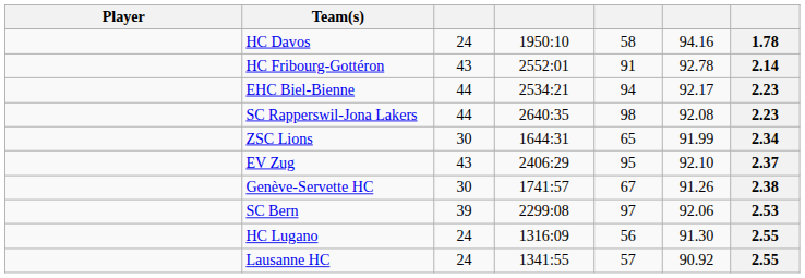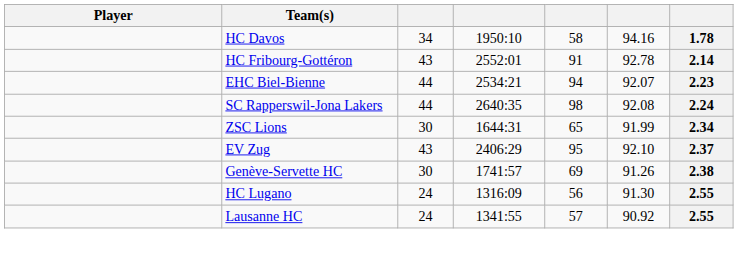 <table class="wikitable sortable" style="text-align: center">
 <tr>
 <th style="width: 15em;">Player</th>
 <th style="width: 12em;">Team(s)</th>
 <th style="width: 3.5em;"></th>
 <th style="width: 6em;"></th>
 <th style="width: 4em;"></th>
 <th style="width: 4em;"></th>
 <th style="width: 4em;"></th>
 </tr>
 <tr>
 <td style="text-align:left;"> </td>
 <td style="text-align:left;"><a href='#'>HC Davos</a></td>
-<td>24</td>
+<td>34</td>
 <td>1950:10</td>
 <td>58</td>
 <td>94.16</td>
 <th>1.78</th>
 </tr>
 <tr>
 <td style="text-align:left;"> </td>
 <td style="text-align:left;"><a href='#'>HC Fribourg-Gottéron</a></td>
 <td>43</td>
 <td>2552:01</td>
 <td>91</td>
 <td>92.78</td>
 <th>2.14</th>
 </tr>
 <tr>
 <td style="text-align:left;"> </td>
 <td style="text-align:left;"><a href='#'>EHC Biel-Bienne</a></td>
 <td>44</td>
 <td>2534:21</td>
 <td>94</td>
-<td>92.17</td>
+<td>92.07</td>
 <th>2.23</th>
 </tr>
 <tr>
 <td style="text-align:left;"> </td>
 <td style="text-align:left;"><a href='#'>SC Rapperswil-Jona Lakers</a></td>
 <td>44</td>
 <td>2640:35</td>
 <td>98</td>
 <td>92.08</td>
-<th>2.23</th>
+<th>2.24</th>
 </tr>
 <tr>
 <td style="text-align:left;"> </td>
 <td style="text-align:left;"><a href='#'>ZSC Lions</a></td>
 <td>30</td>
 <td>1644:31</td>
 <td>65</td>
 <td>91.99</td>
 <th>2.34</th>
 </tr>
 <tr>
 <td style="text-align:left;"> </td>
 <td style="text-align:left;"><a href='#'>EV Zug</a></td>
 <td>43</td>
 <td>2406:29</td>
 <td>95</td>
 <td>92.10</td>
 <th>2.37</th>
 </tr>
 <tr>
 <td style="text-align:left;"> </td>
 <td style="text-align:left;"><a href='#'>Genève-Servette HC</a></td>
 <td>30</td>
 <td>1741:57</td>
-<td>67</td>
+<td>69</td>
 <td>91.26</td>
 <th>2.38</th>
-</tr>
-<tr>
-<td style="text-align:left;"> </td>
-<td style="text-align:left;"><a href='#'>SC Bern</a></td>
-<td>39</td>
-<td>2299:08</td>
-<td>97</td>
-<td>92.06</td>
-<th>2.53</th>
 </tr>
 <tr>
 <td style="text-align:left;"> </td>
 <td style="text-align:left;"><a href='#'>HC Lugano</a></td>
 <td>24</td>
 <td>1316:09</td>
 <td>56</td>
 <td>91.30</td>
 <th>2.55</th>
 </tr>
 <tr>
 <td style="text-align:left;"> </td>
 <td style="text-align:left;"><a href='#'>Lausanne HC</a></td>
 <td>24</td>
 <td>1341:55</td>
 <td>57</td>
 <td>90.92</td>
 <th>2.55</th>
 </tr>
 </table>
